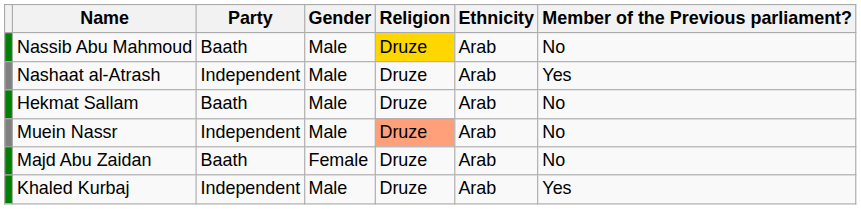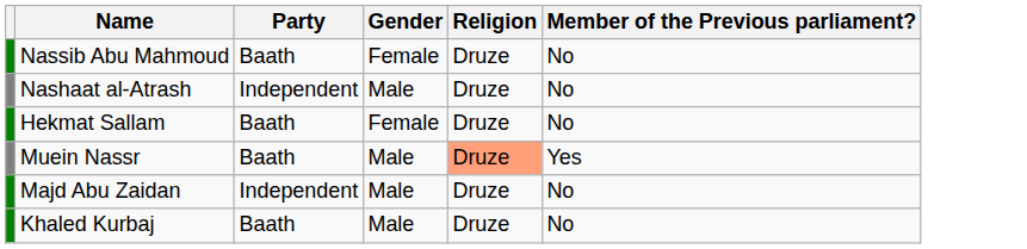 <table class="wikitable sortable">
 <tr>
 <th></th>
 <th>Name</th>
 <th>Party</th>
 <th>Gender</th>
 <th>Religion</th>
-<th>Ethnicity</th>
 <th>Member of the Previous parliament?</th>
 </tr>
 <tr>
 <td bgcolor="green"></td>
 <td>Nassib Abu Mahmoud</td>
 <td>Baath</td>
-<td>Male</td>
-<td style="background: gold;">Druze</td>
-<td>Arab</td>
+<td>Female</td>
+<td>Druze</td>
 <td>No</td>
 </tr>
 <tr>
 <td bgcolor="grey"></td>
 <td>Nashaat al-Atrash</td>
 <td>Independent</td>
 <td>Male</td>
 <td>Druze</td>
-<td>Arab</td>
-<td>Yes</td>
+<td>No</td>
 </tr>
 <tr>
 <td bgcolor="green"></td>
 <td>Hekmat Sallam</td>
 <td>Baath</td>
-<td>Male</td>
+<td>Female</td>
 <td>Druze</td>
-<td>Arab</td>
 <td>No</td>
 </tr>
 <tr>
 <td bgcolor="grey"></td>
 <td>Muein Nassr</td>
-<td>Independent</td>
+<td>Baath</td>
 <td>Male</td>
 <td style="background: lightsalmon;">Druze</td>
-<td>Arab</td>
-<td>No</td>
+<td>Yes</td>
 </tr>
 <tr>
 <td bgcolor="green"></td>
 <td>Majd Abu Zaidan</td>
-<td>Baath</td>
-<td>Female</td>
+<td>Independent</td>
+<td>Male</td>
 <td>Druze</td>
-<td>Arab</td>
 <td>No</td>
 </tr>
 <tr>
 <td bgcolor="green"></td>
 <td>Khaled Kurbaj</td>
-<td>Independent</td>
+<td>Baath</td>
 <td>Male</td>
 <td>Druze</td>
-<td>Arab</td>
-<td>Yes</td>
+<td>No</td>
 </tr>
 </table>
